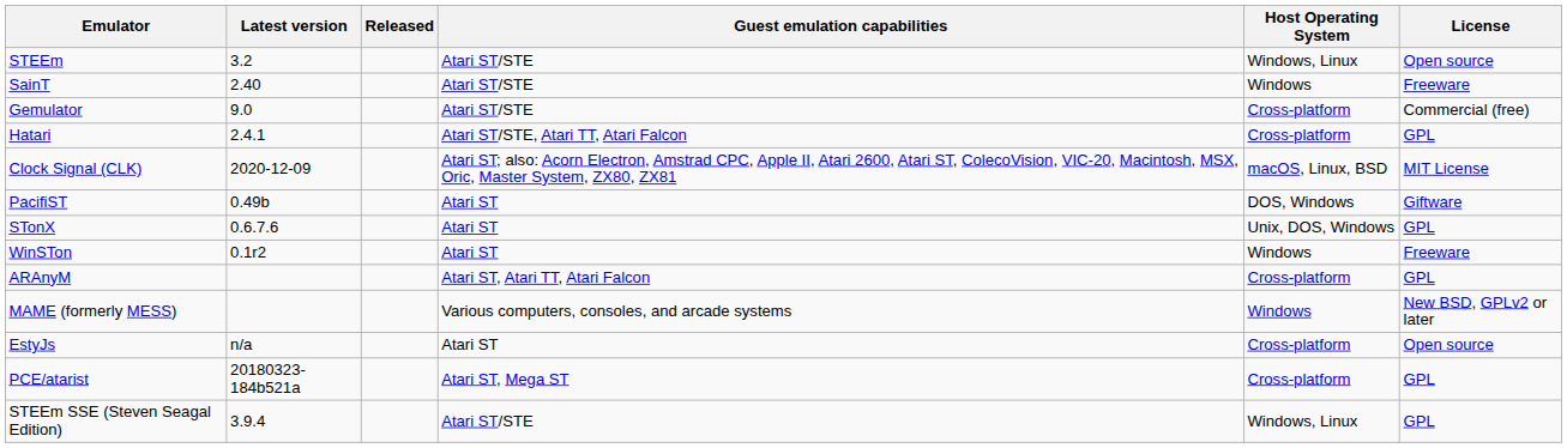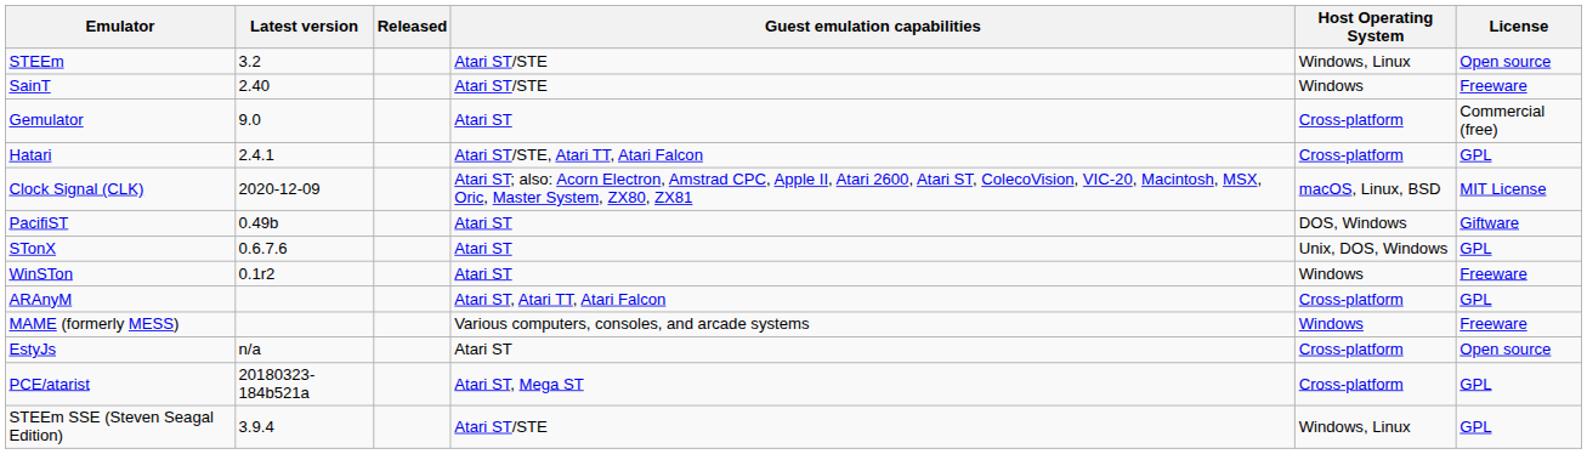 <table class="wikitable sortable" style="width:100%">
 <tr>
 <th>Emulator</th>
 <th>Latest version</th>
 <th>Released</th>
 <th>Guest emulation capabilities</th>
 <th>Host Operating System</th>
 <th>License</th>
 </tr>
 <tr>
 <td><a href='#'>STEEm</a></td>
 <td>3.2</td>
 <td></td>
 <td><a href='#'>Atari ST</a>/STE</td>
 <td>Windows, Linux</td>
 <td><a href='#'>Open source</a></td>
 </tr>
 <tr>
 <td><a href='#'>SainT</a></td>
 <td>2.40</td>
 <td></td>
 <td><a href='#'>Atari ST</a>/STE</td>
 <td>Windows</td>
 <td><a href='#'>Freeware</a></td>
 </tr>
 <tr>
 <td><a href='#'>Gemulator</a></td>
 <td>9.0</td>
 <td></td>
-<td><a href='#'>Atari ST</a>/STE</td>
+<td><a href='#'>Atari ST</a></td>
 <td><a href='#'>Cross-platform</a></td>
 <td>Commercial (free)</td>
 </tr>
 <tr>
 <td><a href='#'>Hatari</a></td>
 <td>2.4.1</td>
 <td></td>
 <td><a href='#'>Atari ST</a>/STE, <a href='#'>Atari TT</a>, <a href='#'>Atari Falcon</a></td>
 <td><a href='#'>Cross-platform</a></td>
 <td><a href='#'>GPL</a></td>
 </tr>
 <tr>
 <td><a href='#'>Clock Signal (CLK)</a></td>
 <td>2020-12-09</td>
 <td></td>
 <td><a href='#'>Atari ST</a>; also: <a href='#'>Acorn Electron</a>, <a href='#'>Amstrad CPC</a>, <a href='#'>Apple II</a>, <a href='#'>Atari 2600</a>, <a href='#'>Atari ST</a>, <a href='#'>ColecoVision</a>, <a href='#'>VIC-20</a>, <a href='#'>Macintosh</a>, <a href='#'>MSX</a>, <a href='#'>Oric</a>, <a href='#'>Master System</a>, <a href='#'>ZX80</a>, <a href='#'>ZX81</a></td>
 <td><a href='#'>macOS</a>, Linux, BSD</td>
 <td><a href='#'>MIT License</a></td>
 </tr>
 <tr>
 <td><a href='#'>PacifiST</a></td>
 <td>0.49b</td>
 <td></td>
 <td><a href='#'>Atari ST</a></td>
 <td>DOS, Windows</td>
 <td><a href='#'>Giftware</a></td>
 </tr>
 <tr>
 <td><a href='#'>STonX</a></td>
 <td>0.6.7.6</td>
 <td></td>
 <td><a href='#'>Atari ST</a></td>
 <td>Unix, DOS, Windows</td>
 <td><a href='#'>GPL</a></td>
 </tr>
 <tr>
 <td><a href='#'>WinSTon</a></td>
 <td>0.1r2</td>
 <td></td>
 <td><a href='#'>Atari ST</a></td>
 <td>Windows</td>
 <td><a href='#'>Freeware</a></td>
 </tr>
 <tr>
 <td><a href='#'>ARAnyM</a></td>
 <td></td>
 <td></td>
 <td><a href='#'>Atari ST</a>, <a href='#'>Atari TT</a>, <a href='#'>Atari Falcon</a></td>
 <td><a href='#'>Cross-platform</a></td>
 <td><a href='#'>GPL</a></td>
 </tr>
 <tr>
 <td><a href='#'>MAME</a> (formerly <a href='#'>MESS</a>)</td>
 <td></td>
 <td></td>
 <td>Various computers, consoles, and arcade systems</td>
 <td><a href='#'>Windows</a></td>
-<td><a href='#'>New BSD</a>, <a href='#'>GPLv2</a> or later</td>
+<td><a href='#'>Freeware</a></td>
 </tr>
 <tr>
 <td><a href='#'>EstyJs</a></td>
 <td>n/a</td>
 <td></td>
 <td>Atari ST</td>
 <td><a href='#'>Cross-platform</a></td>
 <td><a href='#'>Open source</a></td>
 </tr>
 <tr>
 <td><a href='#'>PCE/atarist</a></td>
 <td>20180323-184b521a</td>
 <td></td>
 <td><a href='#'>Atari ST</a>, <a href='#'>Mega ST</a></td>
 <td><a href='#'>Cross-platform</a></td>
 <td><a href='#'>GPL</a></td>
 </tr>
 <tr>
 <td>STEEm SSE (Steven Seagal Edition)</td>
 <td>3.9.4</td>
 <td></td>
 <td><a href='#'>Atari ST</a>/STE</td>
 <td>Windows, Linux</td>
 <td><a href='#'>GPL</a></td>
 </tr>
 </table>
